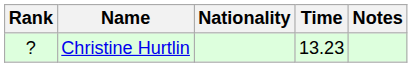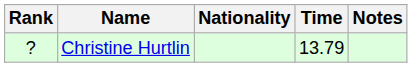 <table class="wikitable sortable" style="text-align:center">
 <tr>
 <th>Rank</th>
 <th>Name</th>
 <th>Nationality</th>
 <th>Time</th>
 <th>Notes</th>
 </tr>
 <tr bgcolor=ddffdd>
 <td>?</td>
 <td align=left><a href='#'>Christine Hurtlin</a></td>
 <td align=left></td>
-<td>13.23</td>
+<td>13.79</td>
 <td></td>
 </tr>
 </table>
